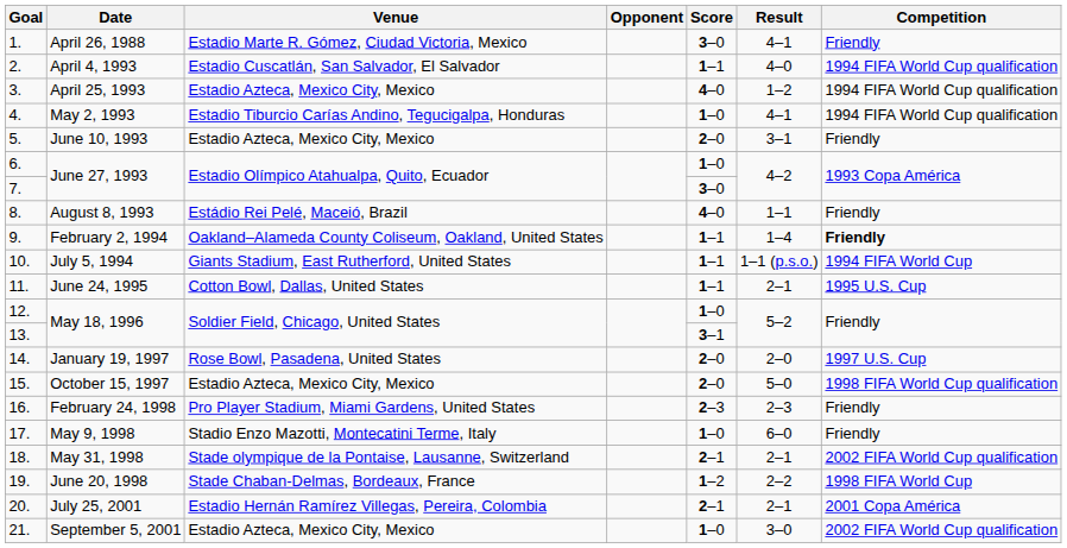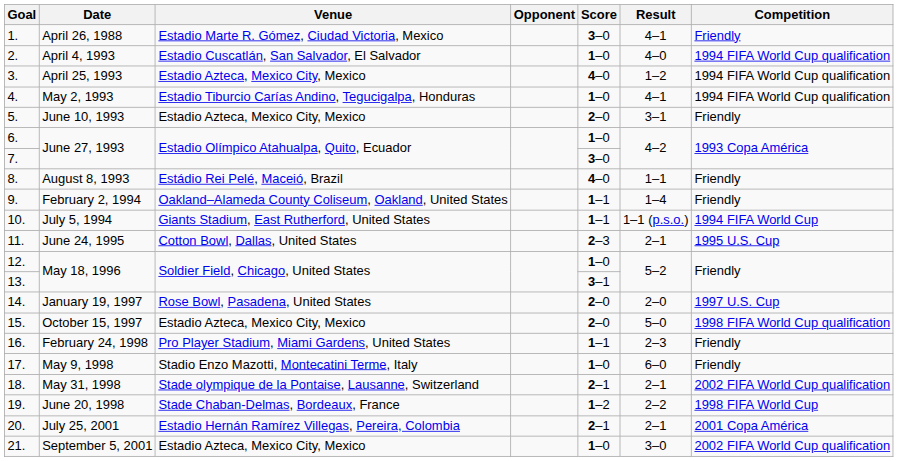 <table class="wikitable collapsible" style=font-size:100%>
 <tr>
 <th>Goal</th>
 <th>Date</th>
 <th>Venue</th>
 <th>Opponent</th>
 <th>Score</th>
 <th>Result</th>
 <th>Competition</th>
 </tr>
 <tr>
 <td>1.</td>
 <td>April 26, 1988</td>
 <td><a href='#'>Estadio Marte R. Gómez</a>, <a href='#'>Ciudad Victoria</a>, Mexico</td>
 <td></td>
 <td align=center><strong>3</strong>–0</td>
 <td align=center>4–1</td>
 <td><a href='#'>Friendly</a></td>
 </tr>
 <tr>
 <td>2.</td>
 <td>April 4, 1993</td>
 <td><a href='#'>Estadio Cuscatlán</a>, <a href='#'>San Salvador</a>, El Salvador</td>
 <td></td>
-<td align=center><strong>1</strong>–1</td>
+<td align=center><strong>1</strong>–0</td>
 <td align=center>4–0</td>
 <td><a href='#'>1994 FIFA World Cup qualification</a></td>
 </tr>
 <tr>
 <td>3.</td>
 <td>April 25, 1993</td>
 <td><a href='#'>Estadio Azteca</a>, <a href='#'>Mexico City</a>, Mexico</td>
 <td></td>
 <td align=center><strong>4</strong>–0</td>
 <td align=center>1–2</td>
 <td>1994 FIFA World Cup qualification</td>
 </tr>
 <tr>
 <td>4.</td>
 <td>May 2, 1993</td>
 <td><a href='#'>Estadio Tiburcio Carías Andino</a>, <a href='#'>Tegucigalpa</a>, Honduras</td>
 <td></td>
 <td align=center><strong>1</strong>–0</td>
 <td align=center>4–1</td>
 <td>1994 FIFA World Cup qualification</td>
 </tr>
 <tr>
 <td>5.</td>
 <td>June 10, 1993</td>
 <td>Estadio Azteca, Mexico City, Mexico</td>
 <td></td>
 <td align=center><strong>2</strong>–0</td>
 <td align=center>3–1</td>
 <td>Friendly</td>
 </tr>
 <tr>
 <td>6.</td>
 <td rowspan="2">June 27, 1993</td>
 <td rowspan="2"><a href='#'>Estadio Olímpico Atahualpa</a>, <a href='#'>Quito</a>, Ecuador</td>
 <td rowspan="2"></td>
 <td align=center><strong>1</strong>–0</td>
 <td rowspan="2" align=center>4–2</td>
 <td rowspan="2"><a href='#'>1993 Copa América</a></td>
 </tr>
 <tr>
 <td>7.</td>
 <td align=center><strong>3</strong>–0</td>
 </tr>
 <tr>
 <td>8.</td>
 <td>August 8, 1993</td>
 <td><a href='#'>Estádio Rei Pelé</a>, <a href='#'>Maceió</a>, Brazil</td>
 <td></td>
 <td align=center><strong>4</strong>–0</td>
 <td align=center>1–1</td>
 <td>Friendly</td>
 </tr>
 <tr>
 <td>9.</td>
 <td>February 2, 1994</td>
 <td><a href='#'>Oakland–Alameda County Coliseum</a>, <a href='#'>Oakland</a>, United States</td>
 <td></td>
 <td align=center><strong>1</strong>–1</td>
 <td align=center>1–4</td>
-<td><strong>Friendly</strong></td>
+<td>Friendly</td>
 </tr>
 <tr>
 <td>10.</td>
 <td>July 5, 1994</td>
 <td><a href='#'>Giants Stadium</a>, <a href='#'>East Rutherford</a>, United States</td>
 <td></td>
 <td align=center><strong>1</strong>–1</td>
 <td align=center>1–1 (<a href='#'>p.s.o.</a>)</td>
 <td><a href='#'>1994 FIFA World Cup</a></td>
 </tr>
 <tr>
 <td>11.</td>
 <td>June 24, 1995</td>
 <td><a href='#'>Cotton Bowl</a>, <a href='#'>Dallas</a>, United States</td>
 <td></td>
-<td align=center><strong>1</strong>–1</td>
+<td align=center><strong>2</strong>–3</td>
 <td align=center>2–1</td>
 <td><a href='#'>1995 U.S. Cup</a></td>
 </tr>
 <tr>
 <td>12.</td>
 <td rowspan="2">May 18, 1996</td>
 <td rowspan="2"><a href='#'>Soldier Field</a>, <a href='#'>Chicago</a>, United States</td>
 <td rowspan="2"></td>
 <td align=center><strong>1</strong>–0</td>
 <td rowspan="2" align=center>5–2</td>
 <td rowspan="2">Friendly</td>
 </tr>
 <tr>
 <td>13.</td>
 <td align=center><strong>3</strong>–1</td>
 </tr>
 <tr>
 <td>14.</td>
 <td>January 19, 1997</td>
 <td><a href='#'>Rose Bowl</a>, <a href='#'>Pasadena</a>, United States</td>
 <td></td>
 <td align=center><strong>2</strong>–0</td>
 <td align=center>2–0</td>
 <td><a href='#'>1997 U.S. Cup</a></td>
 </tr>
 <tr>
 <td>15.</td>
 <td>October 15, 1997</td>
 <td>Estadio Azteca, Mexico City, Mexico</td>
 <td></td>
 <td align=center><strong>2</strong>–0</td>
 <td align=center>5–0</td>
 <td><a href='#'>1998 FIFA World Cup qualification</a></td>
 </tr>
 <tr>
 <td>16.</td>
 <td>February 24, 1998</td>
 <td><a href='#'>Pro Player Stadium</a>, <a href='#'>Miami Gardens</a>, United States</td>
 <td></td>
-<td align=center><strong>2</strong>–3</td>
+<td align=center><strong>1</strong>–1</td>
 <td align=center>2–3</td>
 <td>Friendly</td>
 </tr>
 <tr>
 <td>17.</td>
 <td>May 9, 1998</td>
 <td>Stadio Enzo Mazotti, <a href='#'>Montecatini Terme</a>, Italy</td>
 <td></td>
 <td align=center><strong>1</strong>–0</td>
 <td align=center>6–0</td>
 <td>Friendly</td>
 </tr>
 <tr>
 <td>18.</td>
 <td>May 31, 1998</td>
 <td><a href='#'>Stade olympique de la Pontaise</a>, <a href='#'>Lausanne</a>, Switzerland</td>
 <td></td>
 <td align=center><strong>2</strong>–1</td>
 <td align=center>2–1</td>
 <td><a href='#'>2002 FIFA World Cup qualification</a></td>
 </tr>
 <tr>
 <td>19.</td>
 <td>June 20, 1998</td>
 <td><a href='#'>Stade Chaban-Delmas</a>, <a href='#'>Bordeaux</a>, France</td>
 <td></td>
 <td align=center><strong>1</strong>–2</td>
 <td align=center>2–2</td>
 <td><a href='#'>1998 FIFA World Cup</a></td>
 </tr>
 <tr>
 <td>20.</td>
 <td>July 25, 2001</td>
 <td><a href='#'>Estadio Hernán Ramírez Villegas</a>, <a href='#'>Pereira, Colombia</a></td>
 <td></td>
 <td align=center><strong>2</strong>–1</td>
 <td align=center>2–1</td>
 <td><a href='#'>2001 Copa América</a></td>
 </tr>
 <tr>
 <td>21.</td>
 <td>September 5, 2001</td>
 <td>Estadio Azteca, Mexico City, Mexico</td>
 <td></td>
 <td align=center><strong>1</strong>–0</td>
 <td align=center>3–0</td>
 <td><a href='#'>2002 FIFA World Cup qualification</a></td>
 </tr>
 </table>
